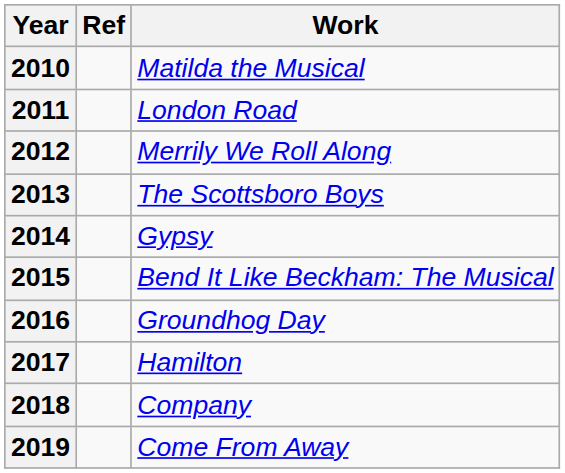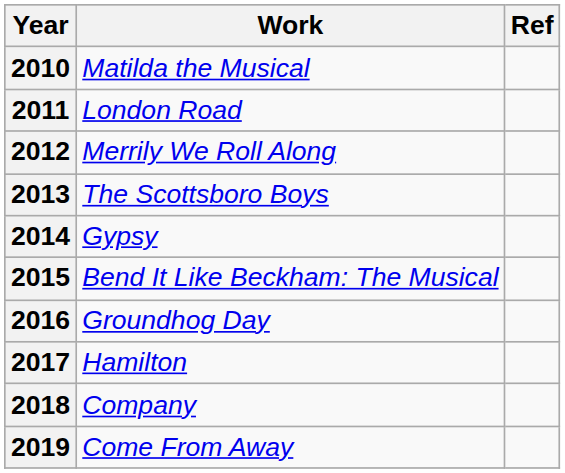 <table class="wikitable">
 <tr>
 <th>Year</th>
+<th>Work</th>
 <th>Ref</th>
-<th>Work</th>
 </tr>
 <tr>
 <th>2010</th>
+<td><em><a href='#'>Matilda the Musical</a></em></td>
 <td></td>
-<td><em><a href='#'>Matilda the Musical</a></em></td>
 </tr>
 <tr>
 <th>2011</th>
+<td><em><a href='#'>London Road</a></em></td>
 <td></td>
-<td><em><a href='#'>London Road</a></em></td>
 </tr>
 <tr>
 <th>2012</th>
+<td><em><a href='#'>Merrily We Roll Along</a></em></td>
 <td></td>
-<td><em><a href='#'>Merrily We Roll Along</a></em></td>
 </tr>
 <tr>
 <th>2013</th>
+<td><em><a href='#'>The Scottsboro Boys</a></em></td>
 <td></td>
-<td><em><a href='#'>The Scottsboro Boys</a></em></td>
 </tr>
 <tr>
 <th>2014</th>
+<td><em><a href='#'>Gypsy</a></em></td>
 <td></td>
-<td><em><a href='#'>Gypsy</a></em></td>
 </tr>
 <tr>
 <th>2015</th>
+<td><em><a href='#'>Bend It Like Beckham: The Musical</a></em></td>
 <td></td>
-<td><em><a href='#'>Bend It Like Beckham: The Musical</a></em></td>
 </tr>
 <tr>
 <th>2016</th>
+<td><em><a href='#'>Groundhog Day</a></em></td>
 <td></td>
-<td><em><a href='#'>Groundhog Day</a></em></td>
 </tr>
 <tr>
 <th>2017</th>
+<td><em><a href='#'>Hamilton</a></em></td>
 <td></td>
-<td><em><a href='#'>Hamilton</a></em></td>
 </tr>
 <tr>
 <th>2018</th>
+<td><em><a href='#'>Company</a></em></td>
 <td></td>
-<td><em><a href='#'>Company</a></em></td>
 </tr>
 <tr>
 <th>2019</th>
+<td><em><a href='#'>Come From Away</a></em></td>
 <td></td>
-<td><em><a href='#'>Come From Away</a></em></td>
 </tr>
 </table>
